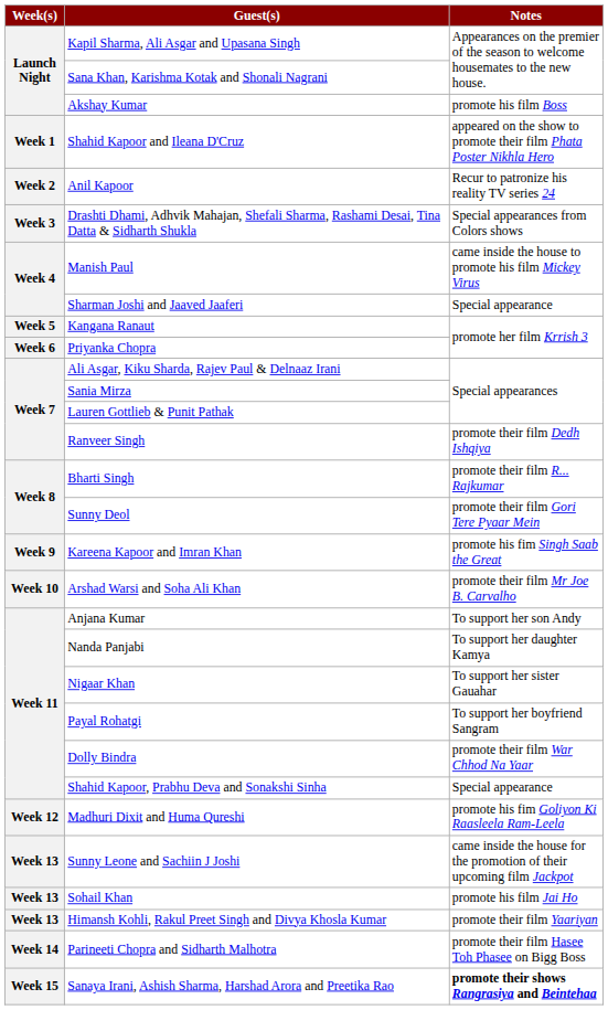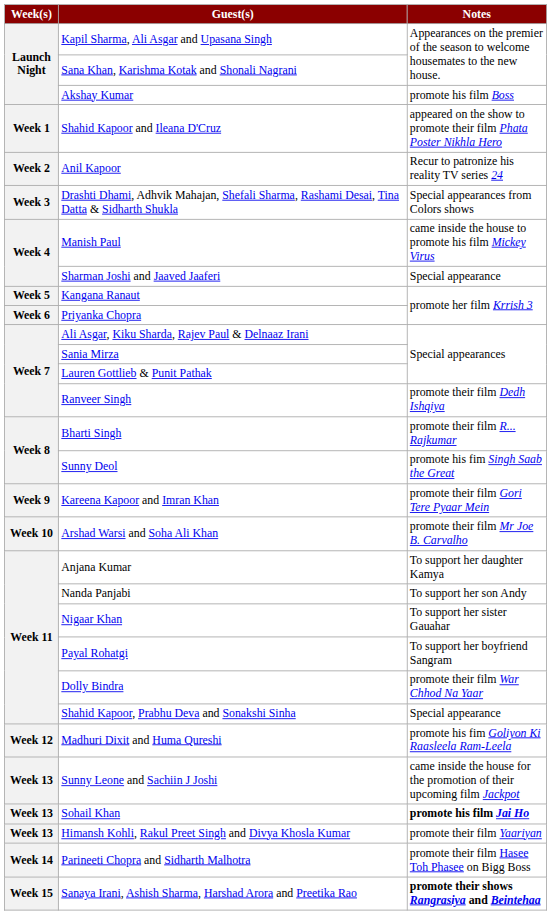 <table class="wikitable" style="margin: 1em 1em 1em 0;font-size:85%; background: white; width:100%;">
 <tr>
 <th style="background:#8B0000; color:#fff; width:5%;">Week(s)</th>
 <th style="background:#8B0000; color:#fff; width:50%;">Guest(s)</th>
 <th style="background:#8B0000; color:#fff; width:20%;">Notes</th>
 </tr>
 <tr>
 <th rowspan="3">Launch Night</th>
 <td><a href='#'>Kapil Sharma</a>, <a href='#'>Ali Asgar</a> and <a href='#'>Upasana Singh</a></td>
 <td rowspan="2">Appearances on the premier of the season to welcome housemates to the new house.</td>
 </tr>
 <tr>
 <td><a href='#'>Sana Khan</a>, <a href='#'>Karishma Kotak</a> and <a href='#'>Shonali Nagrani</a></td>
 </tr>
 <tr>
 <td><a href='#'>Akshay Kumar</a></td>
 <td>promote his film <em><a href='#'>Boss</a></em></td>
 </tr>
 <tr>
 <th>Week 1</th>
 <td><a href='#'>Shahid Kapoor</a> and <a href='#'>Ileana D'Cruz</a></td>
 <td>appeared on the show to promote their film <em><a href='#'>Phata Poster Nikhla Hero</a></em></td>
 </tr>
 <tr>
 <th>Week 2</th>
 <td><a href='#'>Anil Kapoor</a></td>
 <td>Recur to patronize his reality TV series <em><a href='#'>24</a></em></td>
 </tr>
 <tr>
 <th>Week 3</th>
 <td><a href='#'>Drashti Dhami</a>, Adhvik Mahajan, <a href='#'>Shefali Sharma</a>, <a href='#'>Rashami Desai</a>, <a href='#'>Tina Datta</a> & <a href='#'>Sidharth Shukla</a></td>
 <td>Special appearances from Colors shows</td>
 </tr>
 <tr>
 <th rowspan="2">Week 4</th>
 <td><a href='#'>Manish Paul</a></td>
 <td>came inside the house to promote his film <em><a href='#'>Mickey Virus</a></em></td>
 </tr>
 <tr>
 <td><a href='#'>Sharman Joshi</a> and <a href='#'>Jaaved Jaaferi</a></td>
 <td>Special appearance</td>
 </tr>
 <tr>
 <th>Week 5</th>
 <td><a href='#'>Kangana Ranaut</a></td>
 <td rowspan="2">promote her film <em><a href='#'>Krrish 3</a></em></td>
 </tr>
 <tr>
 <th>Week 6</th>
 <td><a href='#'>Priyanka Chopra</a></td>
 </tr>
 <tr>
 <th rowspan="4">Week 7</th>
 <td><a href='#'>Ali Asgar</a>, <a href='#'>Kiku Sharda</a>, <a href='#'>Rajev Paul</a> & <a href='#'>Delnaaz Irani</a></td>
 <td rowspan="3">Special appearances</td>
 </tr>
 <tr>
 <td><a href='#'>Sania Mirza</a></td>
 </tr>
 <tr>
 <td><a href='#'>Lauren Gottlieb</a> & <a href='#'>Punit Pathak</a></td>
 </tr>
 <tr>
 <td><a href='#'>Ranveer Singh</a></td>
 <td>promote their film <em><a href='#'>Dedh Ishqiya</a></em></td>
 </tr>
 <tr>
 <th rowspan=2>Week 8</th>
 <td><a href='#'>Bharti Singh</a></td>
 <td>promote their film <em><a href='#'>R... Rajkumar</a></em></td>
 </tr>
 <tr>
 <td><a href='#'>Sunny Deol</a></td>
-<td>promote their film <em><a href='#'>Gori Tere Pyaar Mein</a></em></td>
+<td>promote his fim <em><a href='#'>Singh Saab the Great</a></em></td>
 </tr>
 <tr>
 <th>Week 9</th>
 <td><a href='#'>Kareena Kapoor</a> and <a href='#'>Imran Khan</a></td>
-<td>promote his fim <em><a href='#'>Singh Saab the Great</a></em></td>
+<td>promote their film <em><a href='#'>Gori Tere Pyaar Mein</a></em></td>
 </tr>
 <tr>
 <th>Week 10</th>
 <td><a href='#'>Arshad Warsi</a> and <a href='#'>Soha Ali Khan</a></td>
 <td>promote their film <em><a href='#'>Mr Joe B. Carvalho</a></em></td>
 </tr>
 <tr>
 <th rowspan="6">Week 11</th>
 <td>Anjana Kumar</td>
-<td>To support her son Andy</td>
+<td>To support her daughter Kamya</td>
 </tr>
 <tr>
 <td>Nanda Panjabi</td>
-<td>To support her daughter Kamya</td>
+<td>To support her son Andy</td>
 </tr>
 <tr>
 <td><a href='#'>Nigaar Khan</a></td>
 <td>To support her sister Gauahar</td>
 </tr>
 <tr>
 <td><a href='#'>Payal Rohatgi</a></td>
 <td>To support her boyfriend Sangram</td>
 </tr>
 <tr>
 <td><a href='#'>Dolly Bindra</a></td>
 <td>promote their film <em><a href='#'>War Chhod Na Yaar</a></em></td>
 </tr>
 <tr>
 <td><a href='#'>Shahid Kapoor</a>, <a href='#'>Prabhu Deva</a> and <a href='#'>Sonakshi Sinha</a></td>
 <td>Special appearance</td>
 </tr>
 <tr>
 <th>Week 12</th>
 <td><a href='#'>Madhuri Dixit</a> and <a href='#'>Huma Qureshi</a></td>
 <td>promote his fim <em><a href='#'>Goliyon Ki Raasleela Ram-Leela</a></em></td>
 </tr>
 <tr>
 <th>Week 13</th>
 <td><a href='#'>Sunny Leone</a> and <a href='#'>Sachiin J Joshi</a></td>
 <td>came inside the house for the promotion of their upcoming film <em><a href='#'>Jackpot</a></em></td>
 </tr>
 <tr>
 <th>Week 13</th>
 <td><a href='#'>Sohail Khan</a></td>
-<td>promote his film <em><a href='#'>Jai Ho</a></em></td>
+<td><strong>promote his film <em><a href='#'>Jai Ho</a></em></strong></td>
 </tr>
 <tr>
 <th>Week 13</th>
 <td><a href='#'>Himansh Kohli</a>, <a href='#'>Rakul Preet Singh</a> and <a href='#'>Divya Khosla Kumar</a></td>
 <td>promote their film <em><a href='#'>Yaariyan</a></em></td>
 </tr>
 <tr>
 <th>Week 14</th>
 <td><a href='#'>Parineeti Chopra</a> and <a href='#'>Sidharth Malhotra</a></td>
 <td>promote their film <a href='#'>Hasee Toh Phasee</a> on Bigg Boss</td>
 </tr>
 <tr>
 <th>Week 15</th>
 <td><a href='#'>Sanaya Irani</a>, <a href='#'>Ashish Sharma</a>, <a href='#'>Harshad Arora</a> and <a href='#'>Preetika Rao</a></td>
 <td><strong>promote their shows <em><a href='#'>Rangrasiya</a></em> and <em><a href='#'>Beintehaa</a></em></strong></td>
 </tr>
 </table>
